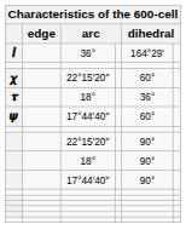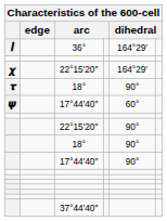 <table class="wikitable floatright">
 <tr>
 <th colspan=6>Characteristics of the 600-cell</th>
 </tr>
 <tr>
 <th align=right></th>
 <th align=center>edge</th>
 <th colspan=2 align=center>arc</th>
 <th colspan=2>dihedral</th>
 </tr>
 <tr>
 <th align=right>𝒍</th>
 <td align=center><small></small></td>
 <td align=center><small>36°</small></td>
 <td align=center><small></small></td>
 <td align=center><small>164°29′</small></td>
 <td align=center><small></small></td>
 </tr>
 <tr>
 <td></td>
 <td></td>
 <td></td>
 <td></td>
 <td></td>
 </tr>
 <tr>
 <th align=right>𝟀</th>
 <td align=center><small></small></td>
 <td align=center><small>22°15′20″</small></td>
 <td align=center><small></small></td>
-<td align=center><small>60°</small></td>
+<td align=center><small>164°29′</small></td>
 <td align=center><small></small></td>
 </tr>
 <tr>
 <th align=right>𝝉</th>
 <td align=center><small></small></td>
 <td align=center><small>18°</small></td>
 <td align=center><small></small></td>
-<td align=center><small>36°</small></td>
+<td align=center><small>90°</small></td>
 <td align=center><small></small></td>
 </tr>
 <tr>
 <th align=right>𝟁</th>
 <td align=center><small></small></td>
 <td align=center><small>17°44′40″</small></td>
 <td align=center><small></small></td>
 <td align=center><small>60°</small></td>
 <td align=center><small></small></td>
 </tr>
 <tr>
 <td></td>
 <td></td>
 <td></td>
 <td></td>
 <td></td>
 </tr>
 <tr>
 <th align=right><small></small></th>
 <td align=center><small></small></td>
 <td align=center><small>22°15′20″</small></td>
 <td align=center><small></small></td>
 <td align=center><small>90°</small></td>
 <td align=center><small></small></td>
 </tr>
 <tr>
 <th align=right><small></small></th>
 <td align=center><small></small></td>
 <td align=center><small>18°</small></td>
 <td align=center><small></small></td>
 <td align=center><small>90°</small></td>
 <td align=center><small></small></td>
 </tr>
 <tr>
 <th align=right><small></small></th>
 <td align=center><small></small></td>
 <td align=center><small>17°44′40″</small></td>
 <td align=center><small></small></td>
 <td align=center><small>90°</small></td>
 <td align=center><small></small></td>
 </tr>
 <tr>
 <td></td>
 <td></td>
 <td></td>
 <td></td>
 <td></td>
 </tr>
 <tr>
 <th align=right><small></small></th>
 <td align=center><small></small></td>
 <td align=center></td>
 <td align=center></td>
 <td align=center></td>
 <td align=center></td>
 </tr>
 <tr>
 <th align=right><small></small></th>
 <td align=center><small></small></td>
 <td align=center></td>
 <td align=center></td>
 <td align=center></td>
 <td align=center></td>
 </tr>
 <tr>
 <th align=right><small></small></th>
 <td align=center><small></small></td>
 <td align=center></td>
 <td align=center></td>
 <td align=center></td>
 <td align=center></td>
 </tr>
 <tr>
 <th align=right><small></small></th>
 <td align=center><small></small></td>
 <td align=center></td>
 <td align=center></td>
 <td align=center></td>
 <td align=center></td>
 </tr>
 <tr>
 <td></td>
 <td></td>
 <td></td>
 <td></td>
 <td></td>
 </tr>
+<tr>
+<th align=right><small></small></th>
+<td align=center></td>
+<td align=center><small>37°44′40″</small></td>
+<td align=center><small></small></td>
+<td align=center></td>
+<td align=center></td>
+</tr>
 </table>
